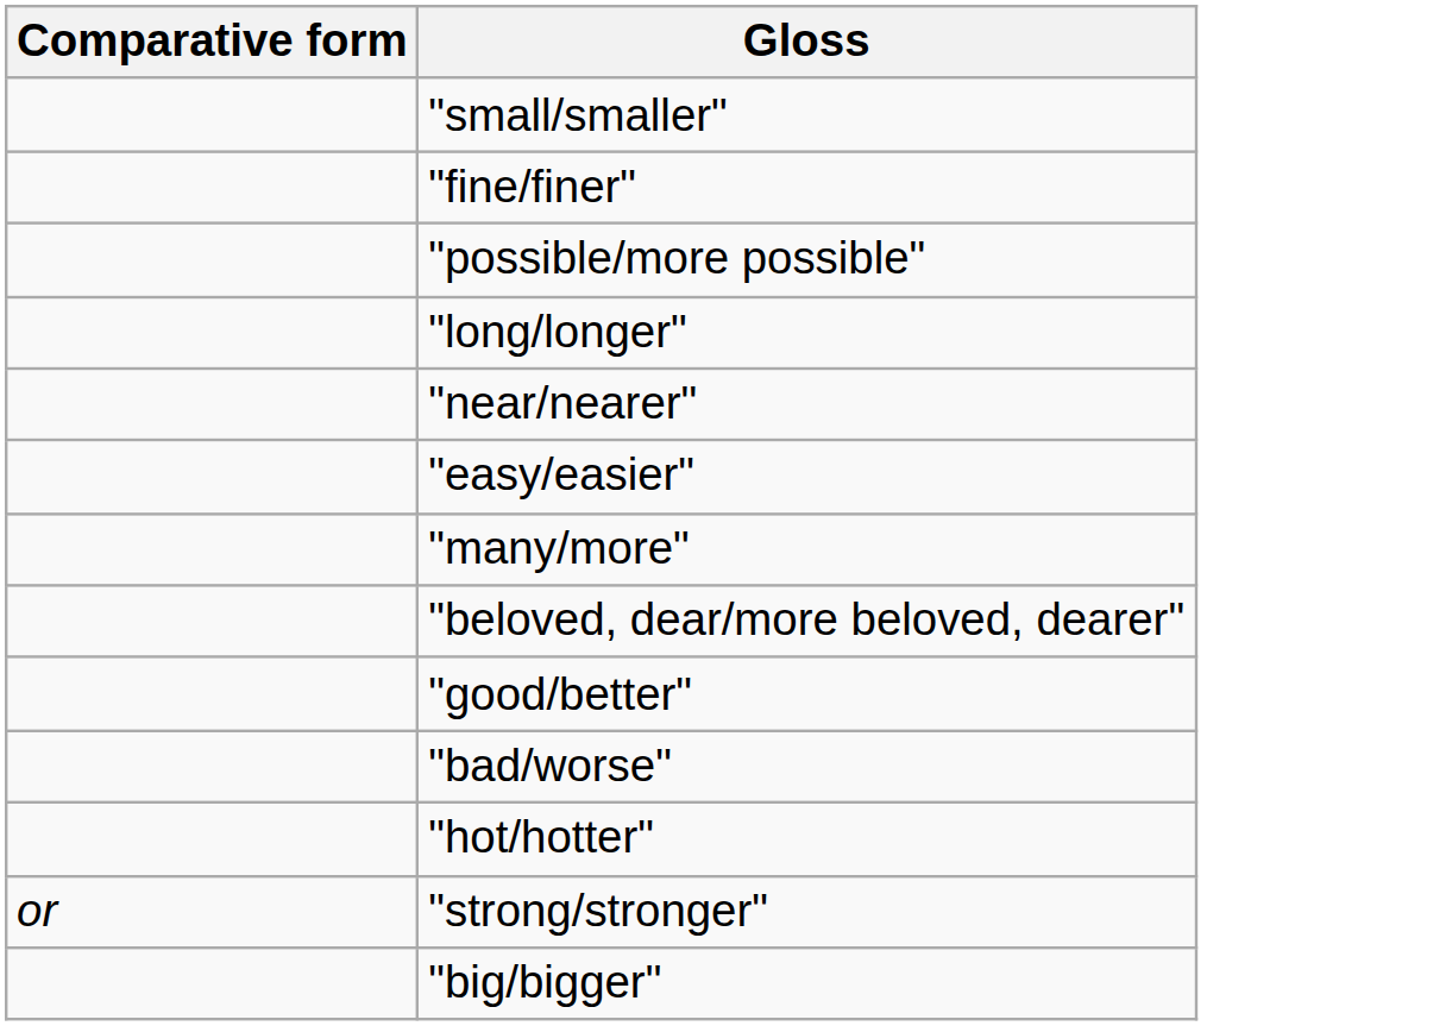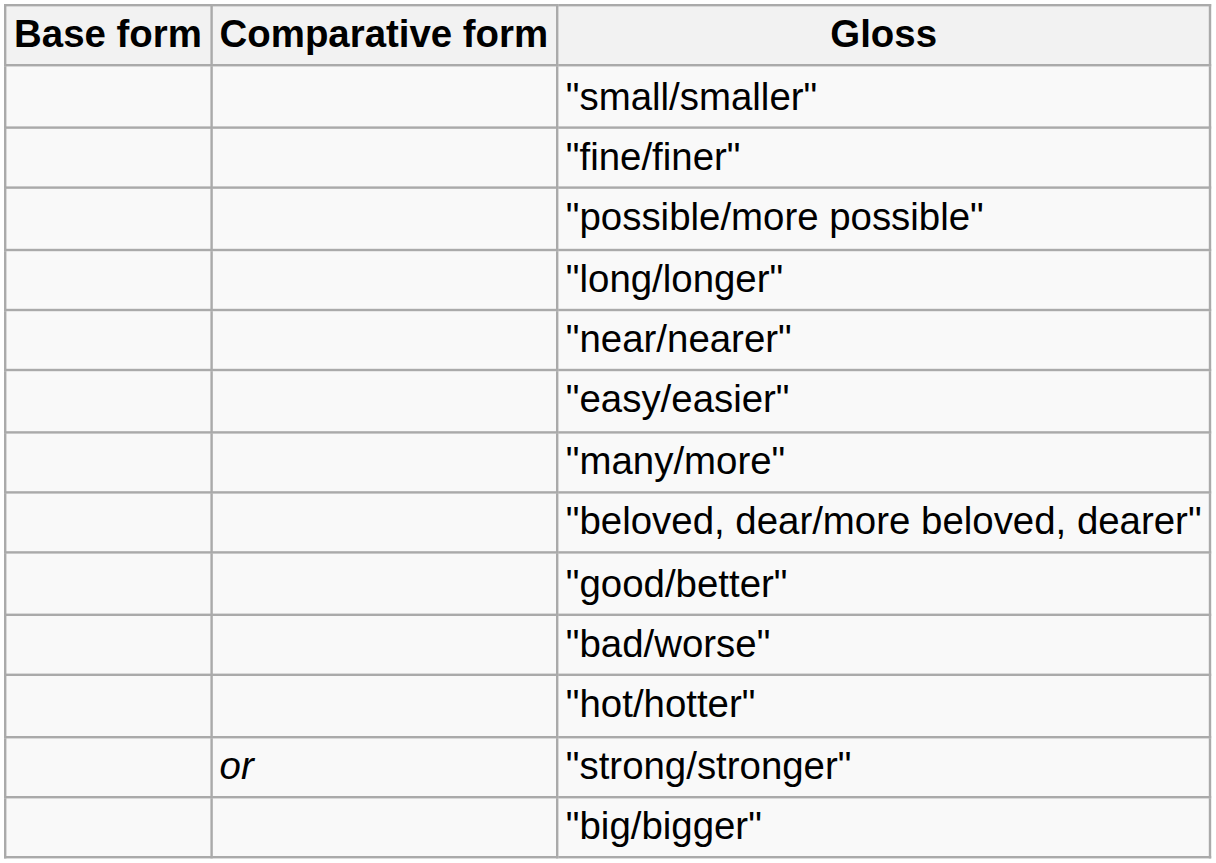 <table class="wikitable">
 <tr>
+<th>Base form</th>
 <th>Comparative form</th>
 <th>Gloss</th>
 </tr>
 <tr>
 <td></td>
+<td></td>
 <td>"small/smaller"</td>
 </tr>
 <tr>
+<td></td>
 <td></td>
 <td>"fine/finer"</td>
 </tr>
 <tr>
 <td></td>
+<td></td>
 <td>"possible/more possible"</td>
 </tr>
 <tr>
+<td></td>
 <td></td>
 <td>"long/longer"</td>
 </tr>
 <tr>
 <td></td>
+<td></td>
 <td>"near/nearer"</td>
 </tr>
 <tr>
+<td></td>
 <td></td>
 <td>"easy/easier"</td>
 </tr>
 <tr>
 <td></td>
+<td></td>
 <td>"many/more"</td>
 </tr>
 <tr>
+<td></td>
 <td></td>
 <td>"beloved, dear/more beloved, dearer"</td>
 </tr>
 <tr>
 <td></td>
+<td></td>
 <td>"good/better"</td>
 </tr>
 <tr>
+<td></td>
 <td></td>
 <td>"bad/worse"</td>
 </tr>
 <tr>
 <td></td>
+<td></td>
 <td>"hot/hotter"</td>
 </tr>
 <tr>
+<td></td>
 <td> <em>or</em> </td>
 <td>"strong/stronger"</td>
 </tr>
 <tr>
 <td></td>
+<td></td>
 <td>"big/bigger"</td>
 </tr>
 </table>
